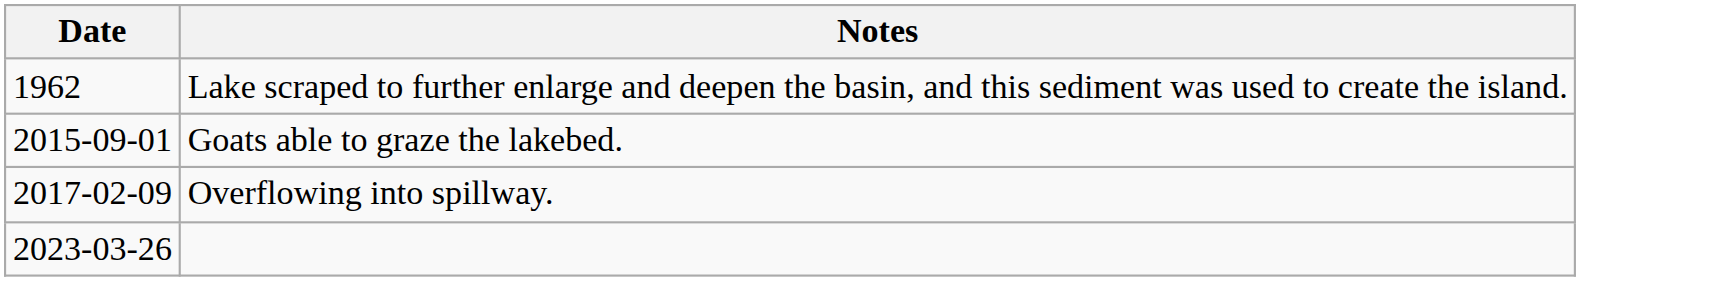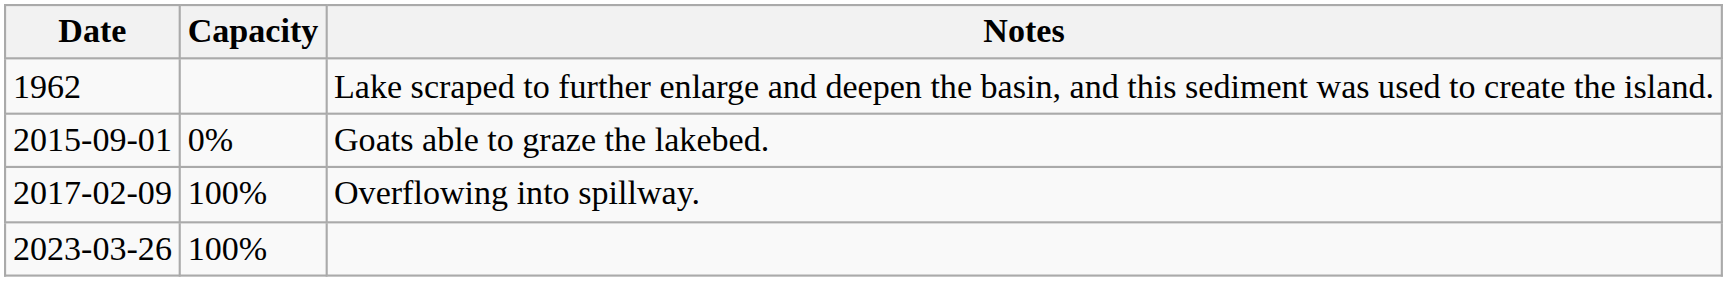 <table class="wikitable">
 <tr>
 <th>Date</th>
+<th>Capacity</th>
 <th>Notes</th>
 </tr>
 <tr>
 <td>1962</td>
+<td></td>
 <td>Lake scraped to further enlarge and deepen the basin, and this sediment was used to create the island.</td>
 </tr>
 <tr>
 <td>2015-09-01</td>
+<td>0%</td>
 <td>Goats able to graze the lakebed.</td>
 </tr>
 <tr>
 <td>2017-02-09</td>
+<td>100%</td>
 <td>Overflowing into spillway.</td>
 </tr>
 <tr>
 <td>2023-03-26</td>
+<td>100%</td>
 <td></td>
 </tr>
 </table>
